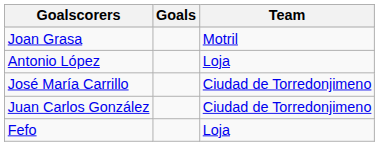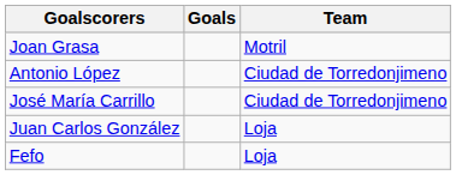 <table class="wikitable sortable" class="wikitable">
 <tr style="background:#ccc; text-align:center;">
 <th>Goalscorers</th>
 <th>Goals</th>
 <th>Team</th>
 </tr>
 <tr>
 <td> <a href='#'>Joan Grasa</a></td>
 <td></td>
 <td><a href='#'>Motril</a></td>
 </tr>
 <tr>
 <td> <a href='#'>Antonio López</a></td>
 <td></td>
-<td><a href='#'>Loja</a></td>
+<td><a href='#'>Ciudad de Torredonjimeno</a></td>
 </tr>
 <tr>
 <td> <a href='#'>José María Carrillo</a></td>
 <td></td>
 <td><a href='#'>Ciudad de Torredonjimeno</a></td>
 </tr>
 <tr>
 <td> <a href='#'>Juan Carlos González</a></td>
 <td></td>
-<td><a href='#'>Ciudad de Torredonjimeno</a></td>
+<td><a href='#'>Loja</a></td>
 </tr>
 <tr>
 <td> <a href='#'>Fefo</a></td>
 <td></td>
 <td><a href='#'>Loja</a></td>
 </tr>
 </table>
